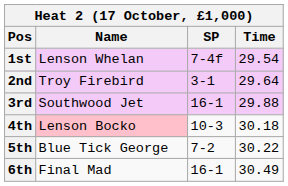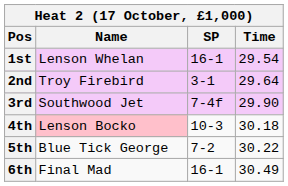 <table class="wikitable">
 <tr>
 <th colspan="6">Heat 2 (17 October, £1,000)</th>
 </tr>
 <tr>
 <th width=20>Pos</th>
 <th width=140>Name</th>
 <th width=40>SP</th>
 <th width=40>Time</th>
 </tr>
 <tr style="background: #f4caf9;">
 <th>1st</th>
 <td>Lenson Whelan</td>
-<td>7-4f</td>
+<td>16-1</td>
 <td>29.54</td>
 </tr>
 <tr style="background: #f4caf9;">
 <th>2nd</th>
 <td>Troy Firebird</td>
 <td>3-1</td>
 <td>29.64</td>
 </tr>
 <tr style="background: #f4caf9;">
 <th>3rd</th>
 <td>Southwood Jet</td>
-<td>16-1</td>
-<td>29.88</td>
+<td>7-4f</td>
+<td>29.90</td>
 </tr>
 <tr>
 <th>4th</th>
 <td style="background: pink;">Lenson Bocko</td>
 <td>10-3</td>
 <td>30.18</td>
 </tr>
 <tr>
 <th>5th</th>
 <td>Blue Tick George</td>
 <td>7-2</td>
 <td>30.22</td>
 </tr>
 <tr>
 <th>6th</th>
 <td>Final Mad</td>
 <td>16-1</td>
 <td>30.49</td>
 </tr>
 </table>
